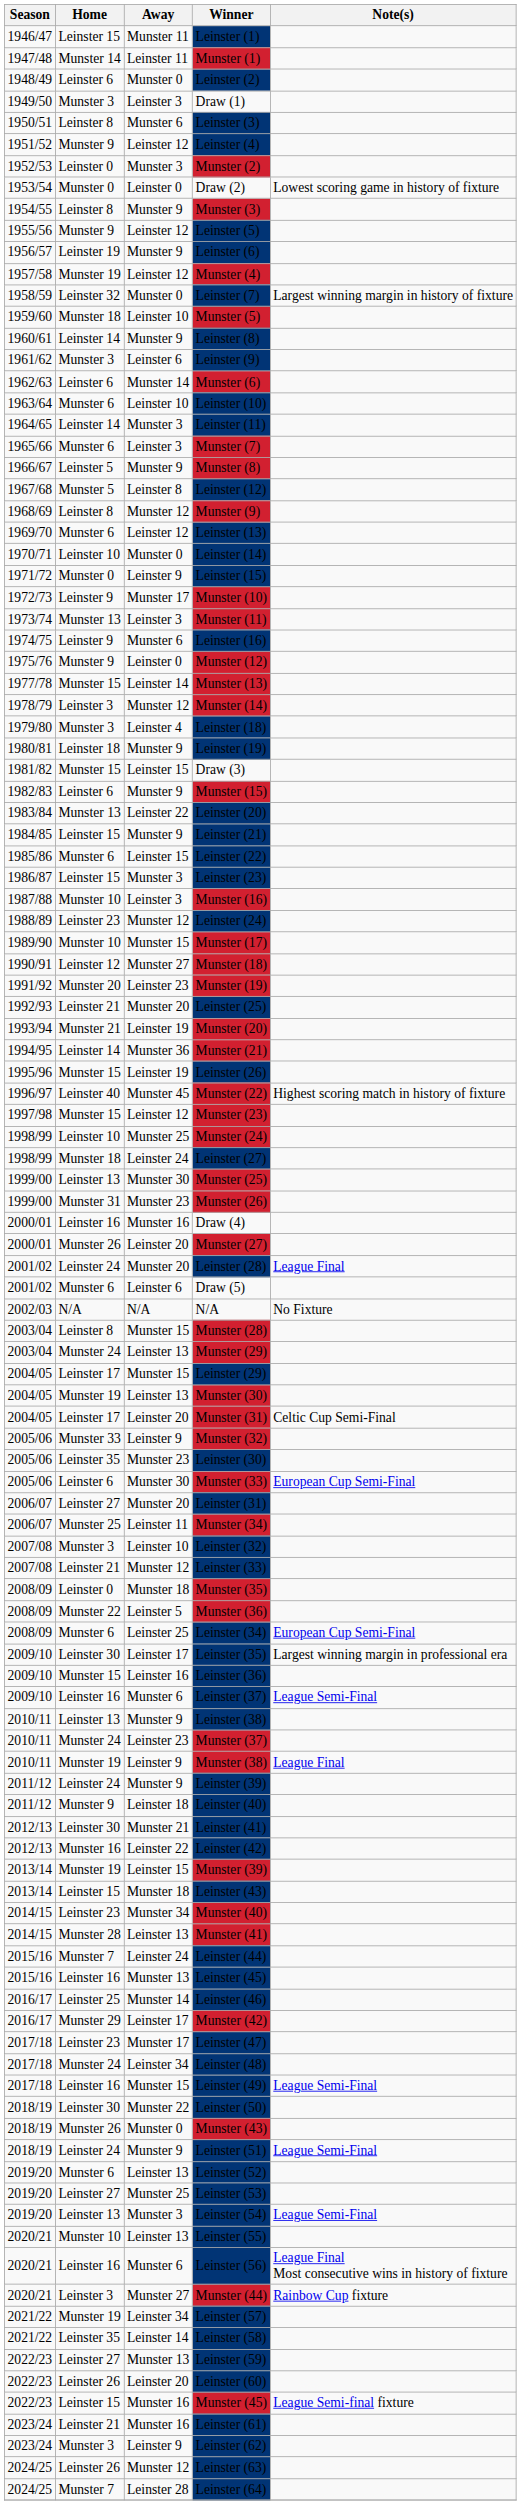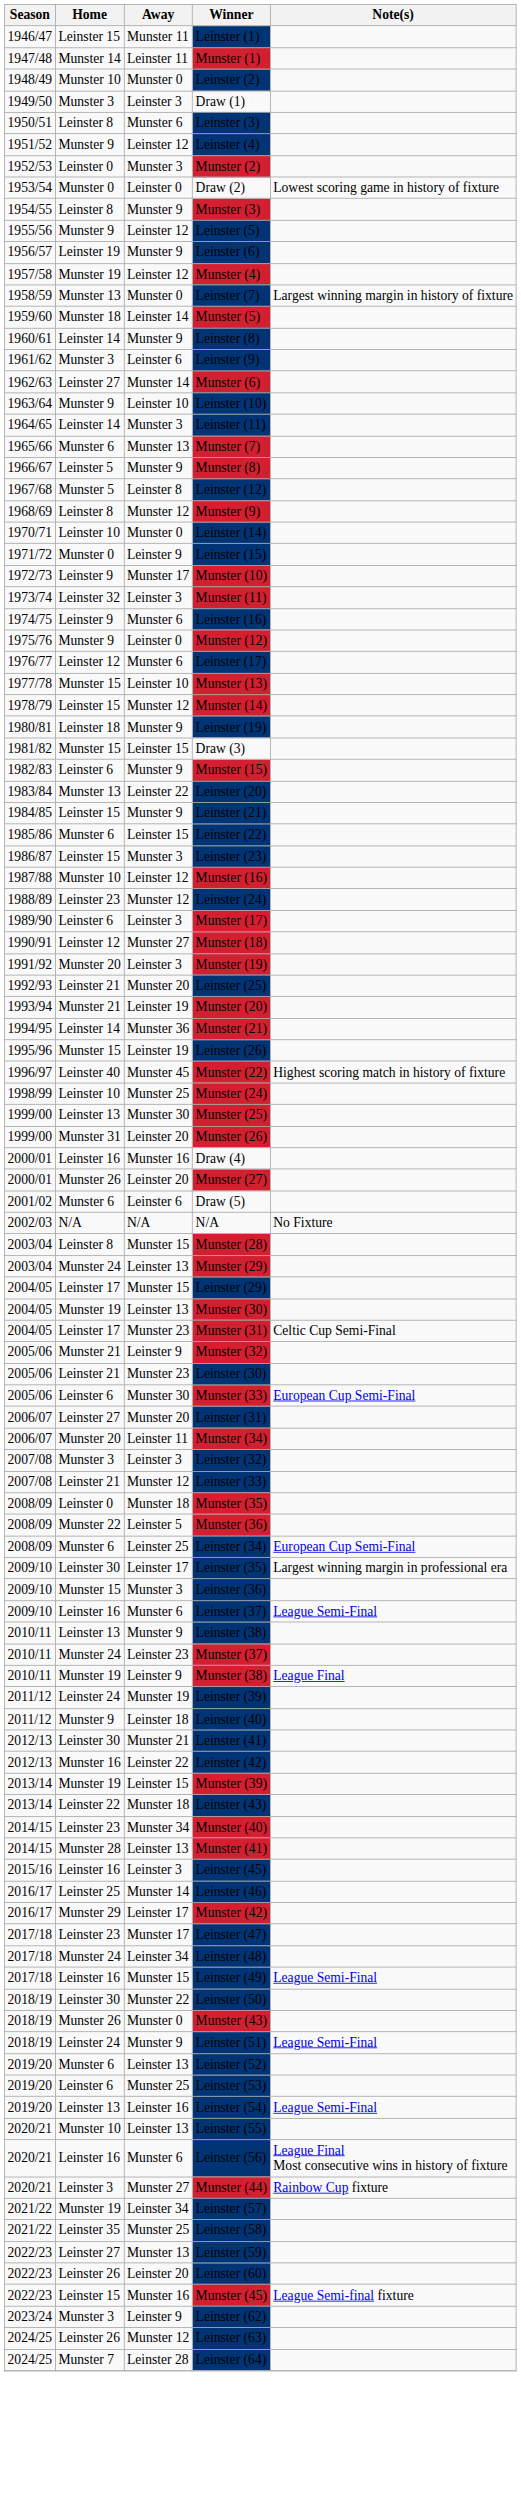 <table class="wikitable">
 <tr>
 <th>Season</th>
 <th>Home</th>
 <th>Away</th>
 <th>Winner</th>
 <th>Note(s)</th>
 </tr>
 <tr>
 <td>1946/47</td>
 <td>Leinster 15</td>
 <td>Munster 11</td>
 <td bgcolor="013475"><span>Leinster (1)</span></td>
 <td></td>
 </tr>
 <tr>
 <td>1947/48</td>
 <td>Munster 14</td>
 <td>Leinster 11</td>
 <td bgcolor="#D22030"><span>Munster (1)</span></td>
 <td></td>
 </tr>
 <tr>
 <td>1948/49</td>
-<td>Leinster 6</td>
+<td>Munster 10</td>
 <td>Munster 0</td>
 <td bgcolor="013475"><span>Leinster (2)</span></td>
 <td></td>
 </tr>
 <tr>
 <td>1949/50</td>
 <td>Munster 3</td>
 <td>Leinster 3</td>
 <td>Draw (1)</td>
 <td></td>
 </tr>
 <tr>
 <td>1950/51</td>
 <td>Leinster 8</td>
 <td>Munster 6</td>
 <td bgcolor="013475"><span>Leinster (3)</span></td>
 <td></td>
 </tr>
 <tr>
 <td>1951/52</td>
 <td>Munster 9</td>
 <td>Leinster 12</td>
 <td bgcolor="013475"><span>Leinster (4)</span></td>
 <td></td>
 </tr>
 <tr>
 <td>1952/53</td>
 <td>Leinster 0</td>
 <td>Munster 3</td>
 <td bgcolor="#D22030"><span>Munster (2)</span></td>
 <td></td>
 </tr>
 <tr>
 <td>1953/54</td>
 <td>Munster 0</td>
 <td>Leinster 0</td>
 <td>Draw (2)</td>
 <td>Lowest scoring game in history of fixture</td>
 </tr>
 <tr>
 <td>1954/55</td>
 <td>Leinster 8</td>
 <td>Munster 9</td>
 <td bgcolor="#D22030"><span>Munster (3)</span></td>
 <td></td>
 </tr>
 <tr>
 <td>1955/56</td>
 <td>Munster 9</td>
 <td>Leinster 12</td>
 <td bgcolor="013475"><span>Leinster (5)</span></td>
 <td></td>
 </tr>
 <tr>
 <td>1956/57</td>
 <td>Leinster 19</td>
 <td>Munster 9</td>
 <td bgcolor="013475"><span>Leinster (6)</span></td>
 <td></td>
 </tr>
 <tr>
 <td>1957/58</td>
 <td>Munster 19</td>
 <td>Leinster 12</td>
 <td bgcolor="#D22030"><span>Munster (4)</span></td>
 <td></td>
 </tr>
 <tr>
 <td>1958/59</td>
-<td>Leinster 32</td>
+<td>Munster 13</td>
 <td>Munster 0</td>
 <td bgcolor="013475"><span>Leinster (7)</span></td>
 <td>Largest winning margin in history of fixture</td>
 </tr>
 <tr>
 <td>1959/60</td>
 <td>Munster 18</td>
-<td>Leinster 10</td>
+<td>Leinster 14</td>
 <td bgcolor="#D22030"><span>Munster (5)</span></td>
 <td></td>
 </tr>
 <tr>
 <td>1960/61</td>
 <td>Leinster 14</td>
 <td>Munster 9</td>
 <td bgcolor="013475"><span>Leinster (8)</span></td>
 <td></td>
 </tr>
 <tr>
 <td>1961/62</td>
 <td>Munster 3</td>
 <td>Leinster 6</td>
 <td bgcolor="013475"><span>Leinster (9)</span></td>
 <td></td>
 </tr>
 <tr>
 <td>1962/63</td>
-<td>Leinster 6</td>
+<td>Leinster 27</td>
 <td>Munster 14</td>
 <td bgcolor="#D22030"><span>Munster (6)</span></td>
 <td></td>
 </tr>
 <tr>
 <td>1963/64</td>
-<td>Munster 6</td>
+<td>Munster 9</td>
 <td>Leinster 10</td>
 <td bgcolor="013475"><span>Leinster (10)</span></td>
 <td></td>
 </tr>
 <tr>
 <td>1964/65</td>
 <td>Leinster 14</td>
 <td>Munster 3</td>
 <td bgcolor="013475"><span>Leinster (11)</span></td>
 <td></td>
 </tr>
 <tr>
 <td>1965/66</td>
 <td>Munster 6</td>
-<td>Leinster 3</td>
+<td>Munster 13</td>
 <td bgcolor="#D22030"><span>Munster (7)</span></td>
 <td></td>
 </tr>
 <tr>
 <td>1966/67</td>
 <td>Leinster 5</td>
 <td>Munster 9</td>
 <td bgcolor="#D22030"><span>Munster (8)</span></td>
 <td></td>
 </tr>
 <tr>
 <td>1967/68</td>
 <td>Munster 5</td>
 <td>Leinster 8</td>
 <td bgcolor="013475"><span>Leinster (12)</span></td>
 <td></td>
 </tr>
 <tr>
 <td>1968/69</td>
 <td>Leinster 8</td>
 <td>Munster 12</td>
 <td bgcolor="#D22030"><span>Munster (9)</span></td>
 <td></td>
 </tr>
 <tr>
-<td>1969/70</td>
-<td>Munster 6</td>
-<td>Leinster 12</td>
-<td bgcolor="013475"><span>Leinster (13)</span></td>
-<td></td>
-</tr>
-<tr>
 <td>1970/71</td>
 <td>Leinster 10</td>
 <td>Munster 0</td>
 <td bgcolor="013475"><span>Leinster (14)</span></td>
 <td></td>
 </tr>
 <tr>
 <td>1971/72</td>
 <td>Munster 0</td>
 <td>Leinster 9</td>
 <td bgcolor="013475"><span>Leinster (15)</span></td>
 <td></td>
 </tr>
 <tr>
 <td>1972/73</td>
 <td>Leinster 9</td>
 <td>Munster 17</td>
 <td bgcolor="#D22030"><span>Munster (10)</span></td>
 <td></td>
 </tr>
 <tr>
 <td>1973/74</td>
-<td>Munster 13</td>
+<td>Leinster 32</td>
 <td>Leinster 3</td>
 <td bgcolor="#D22030"><span>Munster (11)</span></td>
 <td></td>
 </tr>
 <tr>
 <td>1974/75</td>
 <td>Leinster 9</td>
 <td>Munster 6</td>
 <td bgcolor="013475"><span>Leinster (16)</span></td>
 <td></td>
 </tr>
 <tr>
 <td>1975/76</td>
 <td>Munster 9</td>
 <td>Leinster 0</td>
 <td bgcolor="#D22030"><span>Munster (12)</span></td>
 <td></td>
 </tr>
 <tr>
+<td>1976/77</td>
+<td>Leinster 12</td>
+<td>Munster 6</td>
+<td bgcolor="013475"><span>Leinster (17)</span></td>
+<td></td>
+</tr>
+<tr>
 <td>1977/78</td>
 <td>Munster 15</td>
-<td>Leinster 14</td>
+<td>Leinster 10</td>
 <td bgcolor="#D22030"><span>Munster (13)</span></td>
 <td></td>
 </tr>
 <tr>
 <td>1978/79</td>
-<td>Leinster 3</td>
+<td>Leinster 15</td>
 <td>Munster 12</td>
 <td bgcolor="#D22030"><span>Munster (14)</span></td>
-<td></td>
-</tr>
-<tr>
-<td>1979/80</td>
-<td>Munster 3</td>
-<td>Leinster 4</td>
-<td bgcolor="013475"><span>Leinster (18)</span></td>
 <td></td>
 </tr>
 <tr>
 <td>1980/81</td>
 <td>Leinster 18</td>
 <td>Munster 9</td>
 <td bgcolor="013475"><span>Leinster (19)</span></td>
 <td></td>
 </tr>
 <tr>
 <td>1981/82</td>
 <td>Munster 15</td>
 <td>Leinster 15</td>
 <td>Draw (3)</td>
 <td></td>
 </tr>
 <tr>
 <td>1982/83</td>
 <td>Leinster 6</td>
 <td>Munster 9</td>
 <td bgcolor="#D22030"><span>Munster (15)</span></td>
 <td></td>
 </tr>
 <tr>
 <td>1983/84</td>
 <td>Munster 13</td>
 <td>Leinster 22</td>
 <td bgcolor="013475"><span>Leinster (20)</span></td>
 <td></td>
 </tr>
 <tr>
 <td>1984/85</td>
 <td>Leinster 15</td>
 <td>Munster 9</td>
 <td bgcolor="013475"><span>Leinster (21)</span></td>
 <td></td>
 </tr>
 <tr>
 <td>1985/86</td>
 <td>Munster 6</td>
 <td>Leinster 15</td>
 <td bgcolor="013475"><span>Leinster (22)</span></td>
 <td></td>
 </tr>
 <tr>
 <td>1986/87</td>
 <td>Leinster 15</td>
 <td>Munster 3</td>
 <td bgcolor="013475"><span>Leinster (23)</span></td>
 <td></td>
 </tr>
 <tr>
 <td>1987/88</td>
 <td>Munster 10</td>
-<td>Leinster 3</td>
+<td>Leinster 12</td>
 <td bgcolor="#D22030"><span>Munster (16)</span></td>
 <td></td>
 </tr>
 <tr>
 <td>1988/89</td>
 <td>Leinster 23</td>
 <td>Munster 12</td>
 <td bgcolor="013475"><span>Leinster (24)</span></td>
 <td></td>
 </tr>
 <tr>
 <td>1989/90</td>
-<td>Munster 10</td>
-<td>Munster 15</td>
+<td>Leinster 6</td>
+<td>Leinster 3</td>
 <td bgcolor="#D22030"><span>Munster (17)</span></td>
 <td></td>
 </tr>
 <tr>
 <td>1990/91</td>
 <td>Leinster 12</td>
 <td>Munster 27</td>
 <td bgcolor="#D22030"><span>Munster (18)</span></td>
 <td></td>
 </tr>
 <tr>
 <td>1991/92</td>
 <td>Munster 20</td>
-<td>Leinster 23</td>
+<td>Leinster 3</td>
 <td bgcolor="#D22030"><span>Munster (19)</span></td>
 <td></td>
 </tr>
 <tr>
 <td>1992/93</td>
 <td>Leinster 21</td>
 <td>Munster 20</td>
 <td bgcolor="013475"><span>Leinster (25)</span></td>
 <td></td>
 </tr>
 <tr>
 <td>1993/94</td>
 <td>Munster 21</td>
 <td>Leinster 19</td>
 <td bgcolor="#D22030"><span>Munster (20)</span></td>
 <td></td>
 </tr>
 <tr>
 <td>1994/95</td>
 <td>Leinster 14</td>
 <td>Munster 36</td>
 <td bgcolor="#D22030"><span>Munster (21)</span></td>
 <td></td>
 </tr>
 <tr>
 <td>1995/96</td>
 <td>Munster 15</td>
 <td>Leinster 19</td>
 <td bgcolor="013475"><span>Leinster (26)</span></td>
 <td></td>
 </tr>
 <tr>
 <td>1996/97</td>
 <td>Leinster 40</td>
 <td>Munster 45</td>
 <td bgcolor="#D22030"><span>Munster (22)</span></td>
 <td>Highest scoring match in history of fixture</td>
 </tr>
 <tr>
-<td>1997/98</td>
-<td>Munster 15</td>
-<td>Leinster 12</td>
-<td bgcolor="#D22030"><span>Munster (23)</span></td>
-<td></td>
-</tr>
-<tr>
 <td>1998/99</td>
 <td>Leinster 10</td>
 <td>Munster 25</td>
 <td bgcolor="#D22030"><span>Munster (24)</span></td>
-<td></td>
-</tr>
-<tr>
-<td>1998/99</td>
-<td>Munster 18</td>
-<td>Leinster 24</td>
-<td bgcolor="013475"><span>Leinster (27)</span></td>
 <td></td>
 </tr>
 <tr>
 <td>1999/00</td>
 <td>Leinster 13</td>
 <td>Munster 30</td>
 <td bgcolor="#D22030"><span>Munster (25)</span></td>
 <td></td>
 </tr>
 <tr>
 <td>1999/00</td>
 <td>Munster 31</td>
-<td>Munster 23</td>
+<td>Leinster 20</td>
 <td bgcolor="#D22030"><span>Munster (26)</span></td>
 <td></td>
 </tr>
 <tr>
 <td>2000/01</td>
 <td>Leinster 16</td>
 <td>Munster 16</td>
 <td>Draw (4)</td>
 <td></td>
 </tr>
 <tr>
 <td>2000/01</td>
 <td>Munster 26</td>
 <td>Leinster 20</td>
 <td bgcolor="#D22030"><span>Munster (27)</span></td>
 <td></td>
-</tr>
-<tr>
-<td>2001/02</td>
-<td>Leinster 24</td>
-<td>Munster 20</td>
-<td bgcolor="013475"><span>Leinster (28)</span></td>
-<td><a href='#'>League Final</a></td>
 </tr>
 <tr>
 <td>2001/02</td>
 <td>Munster 6</td>
 <td>Leinster 6</td>
 <td>Draw (5)</td>
 <td></td>
 </tr>
 <tr>
 <td>2002/03</td>
 <td>N/A</td>
 <td>N/A</td>
 <td>N/A</td>
 <td>No Fixture</td>
 </tr>
 <tr>
 <td>2003/04</td>
 <td>Leinster 8</td>
 <td>Munster 15</td>
 <td bgcolor="#D22030"><span>Munster (28)</span></td>
 <td></td>
 </tr>
 <tr>
 <td>2003/04</td>
 <td>Munster 24</td>
 <td>Leinster 13</td>
 <td bgcolor="#D22030"><span>Munster (29)</span></td>
 <td></td>
 </tr>
 <tr>
 <td>2004/05</td>
 <td>Leinster 17</td>
 <td>Munster 15</td>
 <td bgcolor="013475"><span>Leinster (29)</span></td>
 <td></td>
 </tr>
 <tr>
 <td>2004/05</td>
 <td>Munster 19</td>
 <td>Leinster 13</td>
 <td bgcolor="#D22030"><span>Munster (30)</span></td>
 <td></td>
 </tr>
 <tr>
 <td>2004/05</td>
 <td>Leinster 17</td>
-<td>Leinster 20</td>
+<td>Munster 23</td>
 <td bgcolor="#D22030"><span>Munster (31)</span></td>
 <td>Celtic Cup Semi-Final</td>
 </tr>
 <tr>
 <td>2005/06</td>
-<td>Munster 33</td>
+<td>Munster 21</td>
 <td>Leinster 9</td>
 <td bgcolor="#D22030"><span>Munster (32)</span></td>
 <td></td>
 </tr>
 <tr>
 <td>2005/06</td>
-<td>Leinster 35</td>
+<td>Leinster 21</td>
 <td>Munster 23</td>
 <td bgcolor="013475"><span>Leinster (30)</span></td>
 <td></td>
 </tr>
 <tr>
 <td>2005/06</td>
 <td>Leinster 6</td>
 <td>Munster 30</td>
 <td bgcolor="#D22030"><span>Munster (33)</span></td>
 <td><a href='#'>European Cup Semi-Final</a></td>
 </tr>
 <tr>
 <td>2006/07</td>
 <td>Leinster 27</td>
 <td>Munster 20</td>
 <td bgcolor="013475"><span>Leinster (31)</span></td>
 <td></td>
 </tr>
 <tr>
 <td>2006/07</td>
-<td>Munster 25</td>
+<td>Munster 20</td>
 <td>Leinster 11</td>
 <td bgcolor="#D22030"><span>Munster (34)</span></td>
 <td></td>
 </tr>
 <tr>
 <td>2007/08</td>
 <td>Munster 3</td>
-<td>Leinster 10</td>
+<td>Leinster 3</td>
 <td bgcolor="013475"><span>Leinster (32)</span></td>
 <td></td>
 </tr>
 <tr>
 <td>2007/08</td>
 <td>Leinster 21</td>
 <td>Munster 12</td>
 <td bgcolor="013475"><span>Leinster (33)</span></td>
 <td></td>
 </tr>
 <tr>
 <td>2008/09</td>
 <td>Leinster 0</td>
 <td>Munster 18</td>
 <td bgcolor="#D22030"><span>Munster (35)</span></td>
 <td></td>
 </tr>
 <tr>
 <td>2008/09</td>
 <td>Munster 22</td>
 <td>Leinster 5</td>
 <td bgcolor="#D22030"><span>Munster (36)</span></td>
 <td></td>
 </tr>
 <tr>
 <td>2008/09</td>
 <td>Munster 6</td>
 <td>Leinster 25</td>
 <td bgcolor="013475"><span>Leinster (34)</span></td>
 <td><a href='#'>European Cup Semi-Final</a></td>
 </tr>
 <tr>
 <td>2009/10</td>
 <td>Leinster 30</td>
 <td>Leinster 17</td>
 <td bgcolor="013475"><span>Leinster (35)</span></td>
 <td>Largest winning margin in professional era</td>
 </tr>
 <tr>
 <td>2009/10</td>
 <td>Munster 15</td>
-<td>Leinster 16</td>
+<td>Munster 3</td>
 <td bgcolor="013475"><span>Leinster (36)</span></td>
 <td></td>
 </tr>
 <tr>
 <td>2009/10</td>
 <td>Leinster 16</td>
 <td>Munster 6</td>
 <td bgcolor="013475"><span>Leinster (37)</span></td>
 <td><a href='#'>League Semi-Final</a></td>
 </tr>
 <tr>
 <td>2010/11</td>
 <td>Leinster 13</td>
 <td>Munster 9</td>
 <td bgcolor="013475"><span>Leinster (38)</span></td>
 <td></td>
 </tr>
 <tr>
 <td>2010/11</td>
 <td>Munster 24</td>
 <td>Leinster 23</td>
 <td bgcolor="#D22030"><span>Munster (37)</span></td>
 <td></td>
 </tr>
 <tr>
 <td>2010/11</td>
 <td>Munster 19</td>
 <td>Leinster 9</td>
 <td bgcolor="#D22030"><span>Munster (38)</span></td>
 <td><a href='#'>League Final</a></td>
 </tr>
 <tr>
 <td>2011/12</td>
 <td>Leinster 24</td>
-<td>Munster 9</td>
+<td>Munster 19</td>
 <td bgcolor="013475"><span>Leinster (39)</span></td>
 <td></td>
 </tr>
 <tr>
 <td>2011/12</td>
 <td>Munster 9</td>
 <td>Leinster 18</td>
 <td bgcolor="013475"><span>Leinster (40)</span></td>
 <td></td>
 </tr>
 <tr>
 <td>2012/13</td>
 <td>Leinster 30</td>
 <td>Munster 21</td>
 <td bgcolor="013475"><span>Leinster (41)</span></td>
 <td></td>
 </tr>
 <tr>
 <td>2012/13</td>
 <td>Munster 16</td>
 <td>Leinster 22</td>
 <td bgcolor="013475"><span>Leinster (42)</span></td>
 <td></td>
 </tr>
 <tr>
 <td>2013/14</td>
 <td>Munster 19</td>
 <td>Leinster 15</td>
 <td bgcolor="#D22030"><span>Munster (39)</span></td>
 <td></td>
 </tr>
 <tr>
 <td>2013/14</td>
-<td>Leinster 15</td>
+<td>Leinster 22</td>
 <td>Munster 18</td>
 <td bgcolor="013475"><span>Leinster (43)</span></td>
 <td></td>
 </tr>
 <tr>
 <td>2014/15</td>
 <td>Leinster 23</td>
 <td>Munster 34</td>
 <td bgcolor="#D22030"><span>Munster (40)</span></td>
 <td></td>
 </tr>
 <tr>
 <td>2014/15</td>
 <td>Munster 28</td>
 <td>Leinster 13</td>
 <td bgcolor="#D22030"><span>Munster (41)</span></td>
 <td></td>
 </tr>
 <tr>
 <td>2015/16</td>
-<td>Munster 7</td>
-<td>Leinster 24</td>
-<td bgcolor="013475"><span>Leinster (44)</span></td>
-<td></td>
-</tr>
-<tr>
-<td>2015/16</td>
 <td>Leinster 16</td>
-<td>Munster 13</td>
+<td>Leinster 3</td>
 <td bgcolor="013475"><span>Leinster (45)</span></td>
 <td></td>
 </tr>
 <tr>
 <td>2016/17</td>
 <td>Leinster 25</td>
 <td>Munster 14</td>
 <td bgcolor="013475"><span>Leinster (46)</span></td>
 <td></td>
 </tr>
 <tr>
 <td>2016/17</td>
 <td>Munster 29</td>
 <td>Leinster 17</td>
 <td bgcolor="#D22030"><span>Munster (42)</span></td>
 <td></td>
 </tr>
 <tr>
 <td>2017/18</td>
 <td>Leinster 23</td>
 <td>Munster 17</td>
 <td bgcolor="013475"><span>Leinster (47)</span></td>
 <td></td>
 </tr>
 <tr>
 <td>2017/18</td>
 <td>Munster 24</td>
 <td>Leinster 34</td>
 <td bgcolor="013475"><span>Leinster (48)</span></td>
 <td></td>
 </tr>
 <tr>
 <td>2017/18</td>
 <td>Leinster 16</td>
 <td>Munster 15</td>
 <td bgcolor="013475"><span>Leinster (49)</span></td>
 <td><a href='#'>League Semi-Final</a></td>
 </tr>
 <tr>
 <td>2018/19</td>
 <td>Leinster 30</td>
 <td>Munster 22</td>
 <td bgcolor="013475"><span>Leinster (50)</span></td>
 <td></td>
 </tr>
 <tr>
 <td>2018/19</td>
 <td>Munster 26</td>
 <td>Munster 0</td>
 <td bgcolor="#D22030"><span>Munster (43)</span></td>
 <td></td>
 </tr>
 <tr>
 <td>2018/19</td>
 <td>Leinster 24</td>
 <td>Munster 9</td>
 <td bgcolor="013475"><span>Leinster (51)</span></td>
 <td><a href='#'>League Semi-Final</a></td>
 </tr>
 <tr>
 <td>2019/20</td>
 <td>Munster 6</td>
 <td>Leinster 13</td>
 <td bgcolor="013475"><span>Leinster (52)</span></td>
 <td></td>
 </tr>
 <tr>
 <td>2019/20</td>
-<td>Leinster 27</td>
+<td>Leinster 6</td>
 <td>Munster 25</td>
 <td bgcolor="013475"><span>Leinster (53)</span></td>
 <td></td>
 </tr>
 <tr>
 <td>2019/20</td>
 <td>Leinster 13</td>
-<td>Munster 3</td>
+<td>Leinster 16</td>
 <td bgcolor="013475"><span>Leinster (54)</span></td>
 <td><a href='#'>League Semi-Final</a></td>
 </tr>
 <tr>
 <td>2020/21</td>
 <td>Munster 10</td>
 <td>Leinster 13</td>
 <td bgcolor="013475"><span>Leinster (55)</span></td>
 <td></td>
 </tr>
 <tr>
 <td>2020/21</td>
 <td>Leinster 16</td>
 <td>Munster 6</td>
 <td bgcolor="013475"><span>Leinster (56)</span></td>
 <td><a href='#'>League Final</a><br> Most consecutive wins in history of fixture</td>
 </tr>
 <tr>
 <td>2020/21</td>
 <td>Leinster 3</td>
 <td>Munster 27</td>
 <td bgcolor="#D22030"><span>Munster (44)</span></td>
 <td><a href='#'>Rainbow Cup</a> fixture</td>
 </tr>
 <tr>
 <td>2021/22</td>
 <td>Munster 19</td>
 <td>Leinster 34</td>
 <td bgcolor="013475"><span>Leinster (57)</span></td>
 <td></td>
 </tr>
 <tr>
 <td>2021/22</td>
 <td>Leinster 35</td>
-<td>Leinster 14</td>
+<td>Munster 25</td>
 <td bgcolor="013475"><span>Leinster (58)</span></td>
 <td></td>
 </tr>
 <tr>
 <td>2022/23</td>
 <td>Leinster 27</td>
 <td>Munster 13</td>
 <td bgcolor="013475"><span>Leinster (59)</span></td>
 <td></td>
 </tr>
 <tr>
 <td>2022/23</td>
 <td>Leinster 26</td>
 <td>Leinster 20</td>
 <td bgcolor="013475"><span>Leinster (60)</span></td>
 <td></td>
 </tr>
 <tr>
 <td>2022/23</td>
 <td>Leinster 15</td>
 <td>Munster 16</td>
 <td bgcolor="#D22030"><span>Munster (45)</span></td>
 <td><a href='#'>League Semi-final</a> fixture</td>
 </tr>
 <tr>
 <td>2023/24</td>
-<td>Leinster 21</td>
-<td>Munster 16</td>
-<td bgcolor="013475"><span>Leinster (61)</span></td>
-<td></td>
-</tr>
-<tr>
-<td>2023/24</td>
 <td>Munster 3</td>
 <td>Leinster 9</td>
 <td bgcolor="013475"><span>Leinster (62)</span></td>
 <td></td>
 </tr>
 <tr>
 <td>2024/25</td>
 <td>Leinster 26</td>
 <td>Munster 12</td>
 <td bgcolor="013475"><span>Leinster (63)</span></td>
 <td></td>
 </tr>
 <tr>
 <td>2024/25</td>
 <td>Munster 7</td>
 <td>Leinster 28</td>
 <td bgcolor="013475"><span>Leinster (64)</span></td>
 <td></td>
 </tr>
 <tr>
 </tr>
 </table>
